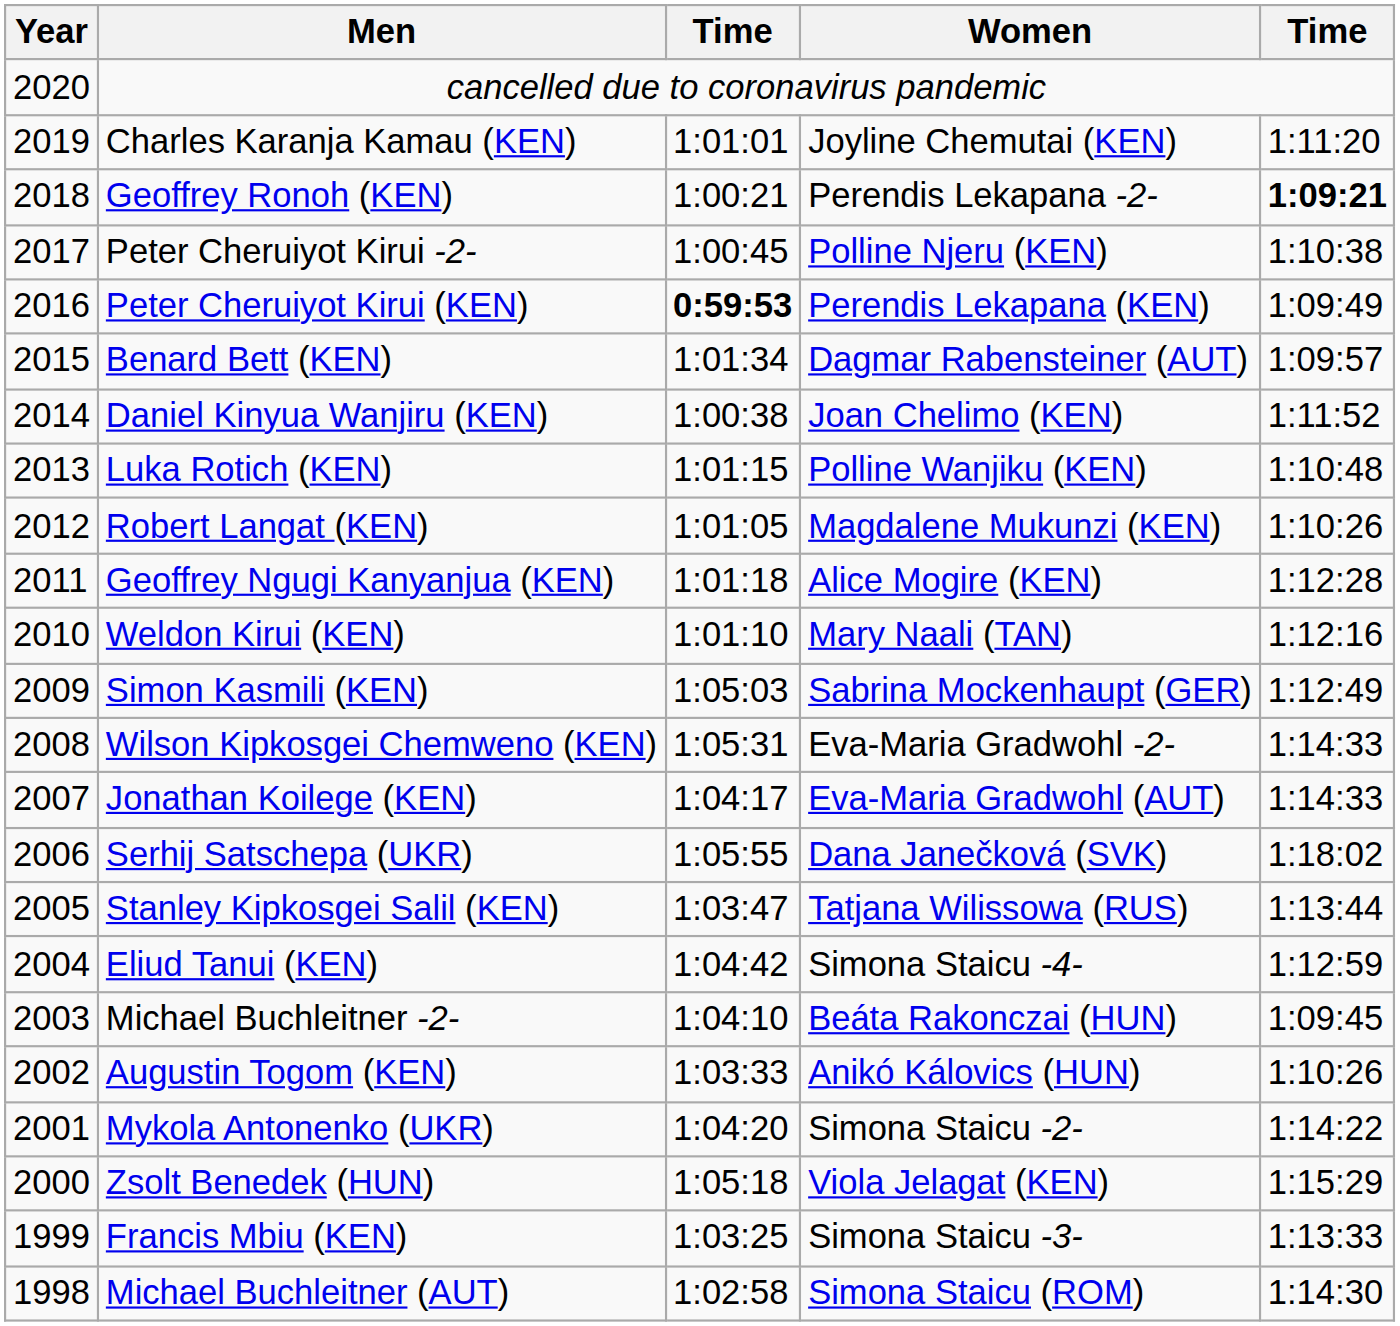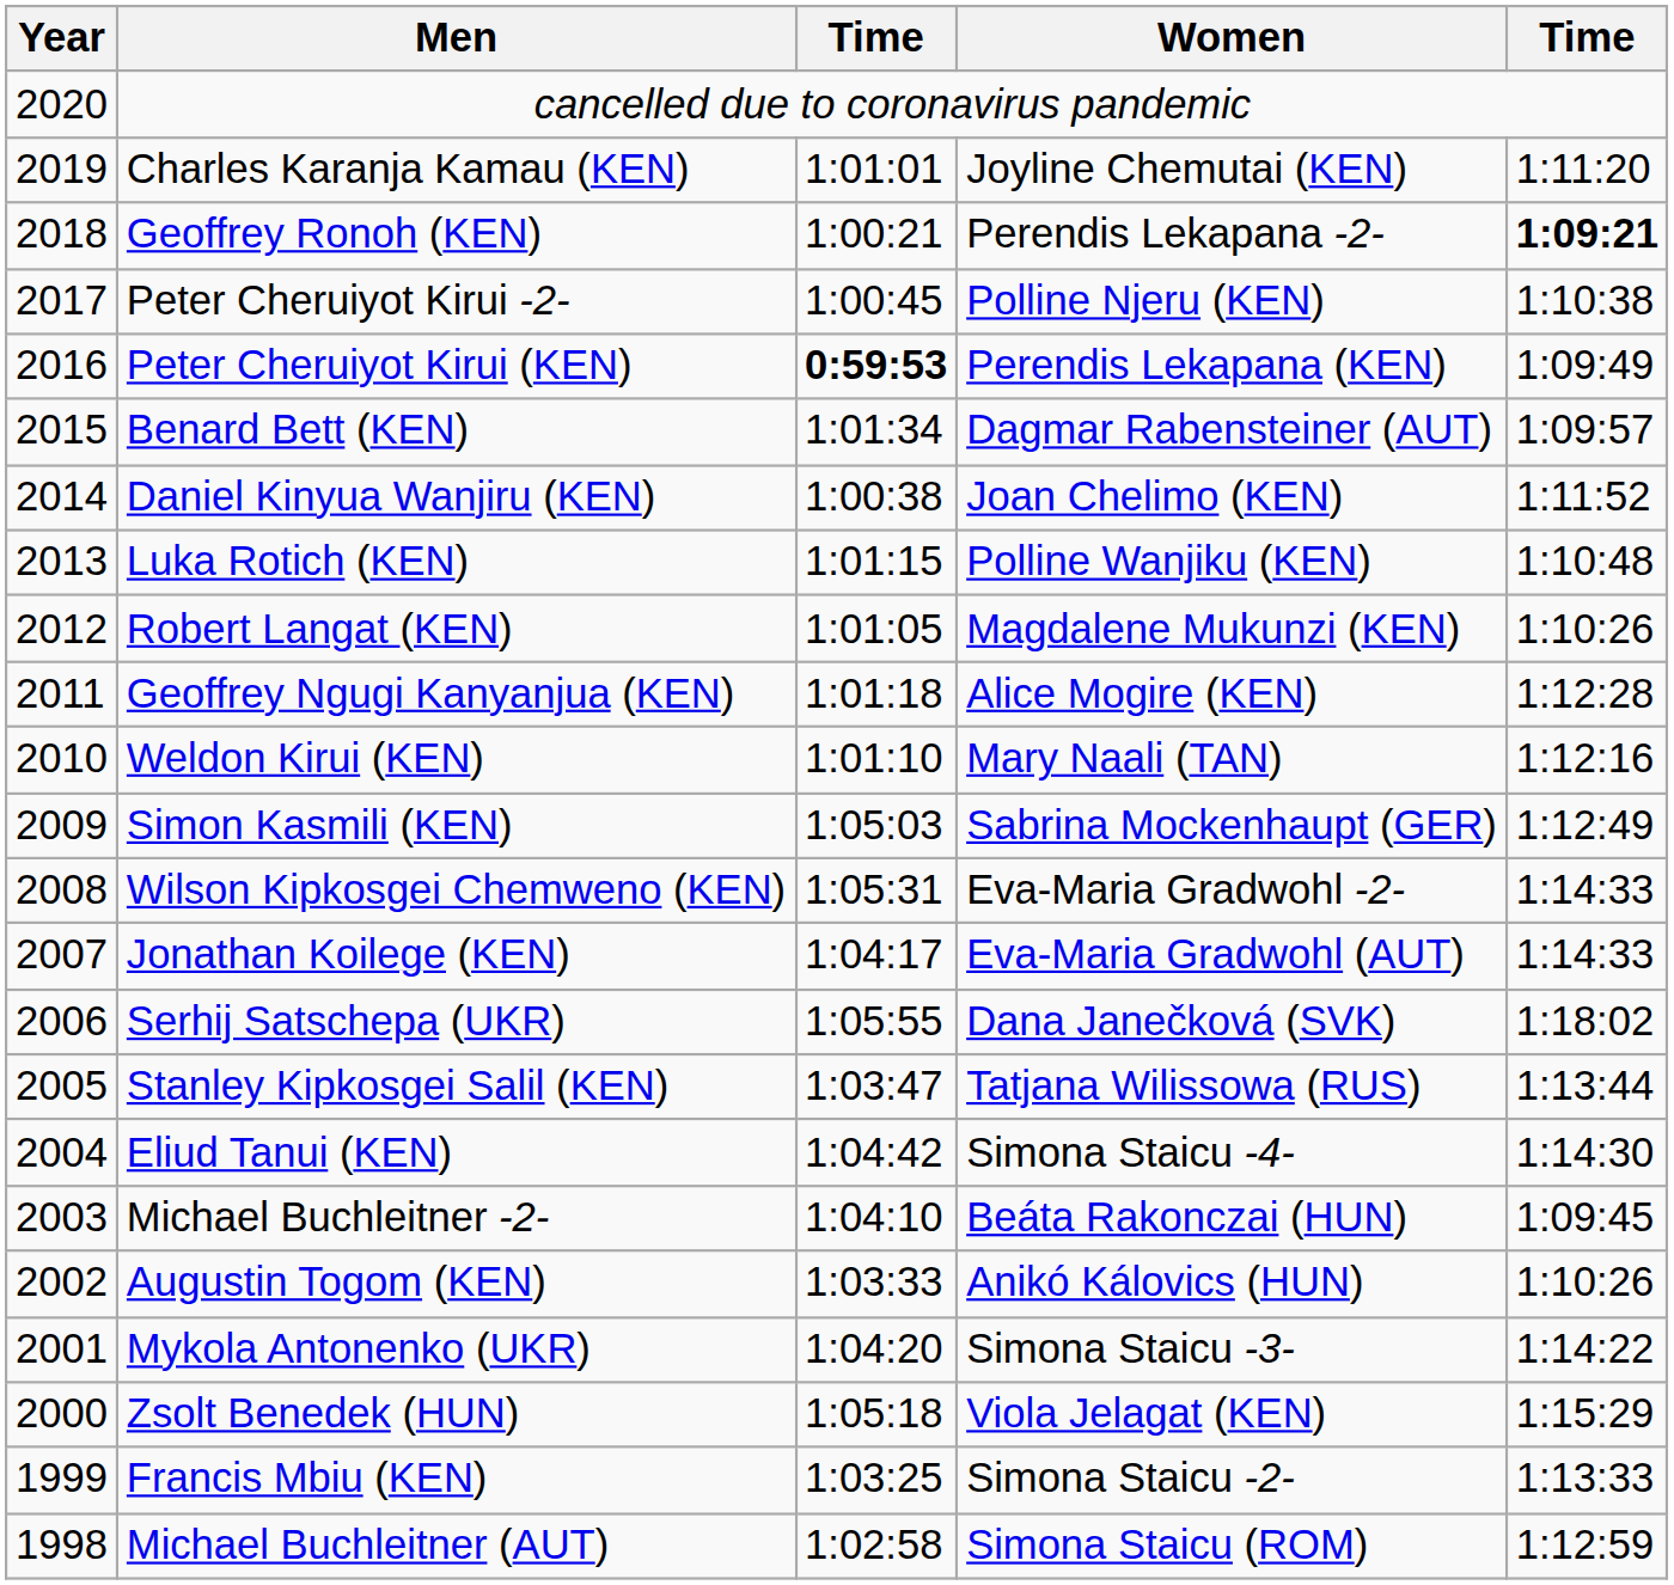 <table class="wikitable sortable">
 <tr>
 <th>Year</th>
 <th>Men</th>
 <th>Time</th>
 <th>Women</th>
 <th>Time</th>
 </tr>
 <tr>
 <td>2020</td>
 <td colspan="4" align="center" data-sort-value=""><em>cancelled due to coronavirus pandemic</em></td>
 </tr>
 <tr>
 <td>2019</td>
 <td>Charles Karanja Kamau (<a href='#'>KEN</a>)</td>
 <td>1:01:01</td>
 <td>Joyline Chemutai (<a href='#'>KEN</a>)</td>
 <td>1:11:20</td>
 </tr>
 <tr>
 <td>2018</td>
 <td><a href='#'>Geoffrey Ronoh</a> (<a href='#'>KEN</a>)</td>
 <td>1:00:21</td>
 <td>Perendis Lekapana <em>-2-</em></td>
 <td><strong>1:09:21</strong></td>
 </tr>
 <tr>
 <td>2017</td>
 <td>Peter Cheruiyot Kirui <em>-2-</em></td>
 <td>1:00:45</td>
 <td><a href='#'>Polline Njeru</a> (<a href='#'>KEN</a>)</td>
 <td>1:10:38</td>
 </tr>
 <tr>
 <td>2016</td>
 <td><a href='#'>Peter Cheruiyot Kirui</a> (<a href='#'>KEN</a>)</td>
 <td><strong>0:59:53</strong></td>
 <td><a href='#'>Perendis Lekapana</a> (<a href='#'>KEN</a>)</td>
 <td>1:09:49</td>
 </tr>
 <tr>
 <td>2015</td>
 <td><a href='#'>Benard Bett</a> (<a href='#'>KEN</a>)</td>
 <td>1:01:34</td>
 <td><a href='#'>Dagmar Rabensteiner</a> (<a href='#'>AUT</a>)</td>
 <td>1:09:57</td>
 </tr>
 <tr>
 <td>2014</td>
 <td><a href='#'>Daniel Kinyua Wanjiru</a> (<a href='#'>KEN</a>)</td>
 <td>1:00:38</td>
 <td><a href='#'>Joan Chelimo</a> (<a href='#'>KEN</a>)</td>
 <td>1:11:52</td>
 </tr>
 <tr>
 <td>2013</td>
 <td><a href='#'>Luka Rotich</a> (<a href='#'>KEN</a>)</td>
 <td>1:01:15</td>
 <td><a href='#'>Polline Wanjiku</a> (<a href='#'>KEN</a>)</td>
 <td>1:10:48</td>
 </tr>
 <tr>
 <td>2012</td>
 <td><a href='#'>Robert Langat </a> (<a href='#'>KEN</a>)</td>
 <td>1:01:05</td>
 <td><a href='#'>Magdalene Mukunzi</a> (<a href='#'>KEN</a>)</td>
 <td>1:10:26</td>
 </tr>
 <tr>
 <td>2011</td>
 <td><a href='#'>Geoffrey Ngugi Kanyanjua</a> (<a href='#'>KEN</a>)</td>
 <td>1:01:18</td>
 <td><a href='#'>Alice Mogire</a> (<a href='#'>KEN</a>)</td>
 <td>1:12:28</td>
 </tr>
 <tr>
 <td>2010</td>
 <td><a href='#'>Weldon Kirui</a> (<a href='#'>KEN</a>)</td>
 <td>1:01:10</td>
 <td><a href='#'>Mary Naali</a> (<a href='#'>TAN</a>)</td>
 <td>1:12:16</td>
 </tr>
 <tr>
 <td>2009</td>
 <td><a href='#'>Simon Kasmili</a> (<a href='#'>KEN</a>)</td>
 <td>1:05:03</td>
 <td><a href='#'>Sabrina Mockenhaupt</a> (<a href='#'>GER</a>)</td>
 <td>1:12:49</td>
 </tr>
 <tr>
 <td>2008</td>
 <td><a href='#'>Wilson Kipkosgei Chemweno</a> (<a href='#'>KEN</a>)</td>
 <td>1:05:31</td>
 <td>Eva-Maria Gradwohl <em>-2-</em></td>
 <td>1:14:33</td>
 </tr>
 <tr>
 <td>2007</td>
 <td><a href='#'>Jonathan Koilege</a> (<a href='#'>KEN</a>)</td>
 <td>1:04:17</td>
 <td><a href='#'>Eva-Maria Gradwohl</a> (<a href='#'>AUT</a>)</td>
 <td>1:14:33</td>
 </tr>
 <tr>
 <td>2006</td>
 <td><a href='#'>Serhij Satschepa</a> (<a href='#'>UKR</a>)</td>
 <td>1:05:55</td>
 <td><a href='#'>Dana Janečková</a> (<a href='#'>SVK</a>)</td>
 <td>1:18:02</td>
 </tr>
 <tr>
 <td>2005</td>
 <td><a href='#'>Stanley Kipkosgei Salil</a> (<a href='#'>KEN</a>)</td>
 <td>1:03:47</td>
 <td><a href='#'>Tatjana Wilissowa</a> (<a href='#'>RUS</a>)</td>
 <td>1:13:44</td>
 </tr>
 <tr>
 <td>2004</td>
 <td><a href='#'>Eliud Tanui</a> (<a href='#'>KEN</a>)</td>
 <td>1:04:42</td>
 <td>Simona Staicu <em>-4-</em></td>
-<td>1:12:59</td>
+<td>1:14:30</td>
 </tr>
 <tr>
 <td>2003</td>
 <td>Michael Buchleitner <em>-2-</em></td>
 <td>1:04:10</td>
 <td><a href='#'>Beáta Rakonczai</a> (<a href='#'>HUN</a>)</td>
 <td>1:09:45</td>
 </tr>
 <tr>
 <td>2002</td>
 <td><a href='#'>Augustin Togom</a> (<a href='#'>KEN</a>)</td>
 <td>1:03:33</td>
 <td><a href='#'>Anikó Kálovics</a> (<a href='#'>HUN</a>)</td>
 <td>1:10:26</td>
 </tr>
 <tr>
 <td>2001</td>
 <td><a href='#'>Mykola Antonenko</a> (<a href='#'>UKR</a>)</td>
 <td>1:04:20</td>
-<td>Simona Staicu <em>-2-</em></td>
+<td>Simona Staicu <em>-3-</em></td>
 <td>1:14:22</td>
 </tr>
 <tr>
 <td>2000</td>
 <td><a href='#'>Zsolt Benedek</a> (<a href='#'>HUN</a>)</td>
 <td>1:05:18</td>
 <td><a href='#'>Viola Jelagat</a> (<a href='#'>KEN</a>)</td>
 <td>1:15:29</td>
 </tr>
 <tr>
 <td>1999</td>
 <td><a href='#'>Francis Mbiu</a> (<a href='#'>KEN</a>)</td>
 <td>1:03:25</td>
-<td>Simona Staicu <em>-3-</em></td>
+<td>Simona Staicu <em>-2-</em></td>
 <td>1:13:33</td>
 </tr>
 <tr>
 <td>1998</td>
 <td><a href='#'>Michael Buchleitner</a> (<a href='#'>AUT</a>)</td>
 <td>1:02:58</td>
 <td><a href='#'>Simona Staicu</a> (<a href='#'>ROM</a>)</td>
-<td>1:14:30</td>
+<td>1:12:59</td>
 </tr>
 </table>
